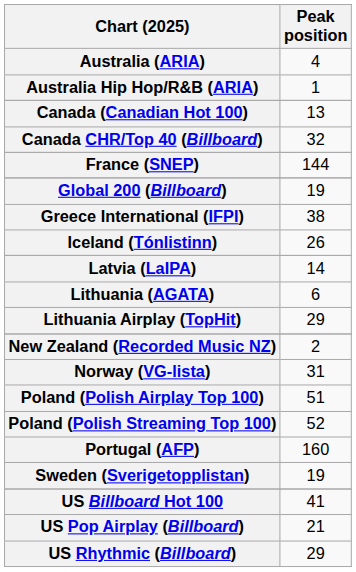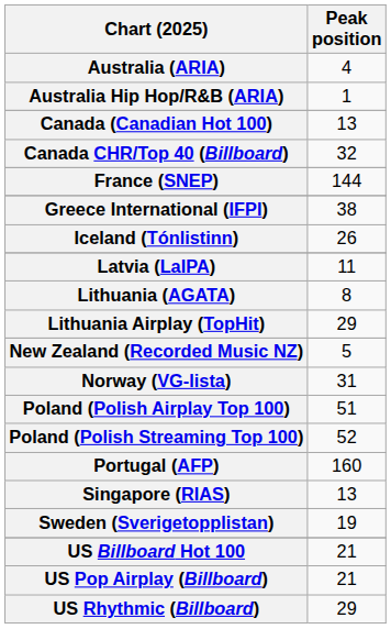 <table class="wikitable sortable plainrowheaders" style="text-align:center">
 <tr>
 <th scope="col">Chart (2025)</th>
 <th scope="col">Peak<br>position</th>
 </tr>
 <tr>
 <th scope="row">Australia (<a href='#'>ARIA</a>)</th>
 <td>4</td>
 </tr>
 <tr>
 <th scope="row">Australia Hip Hop/R&B (<a href='#'>ARIA</a>)</th>
 <td>1</td>
 </tr>
 <tr>
 </tr>
 <tr>
 </tr>
 <tr>
 <th scope="row">Canada (<a href='#'>Canadian Hot 100</a>)</th>
 <td>13</td>
 </tr>
 <tr>
 <th scope="row">Canada <a href='#'>CHR/Top 40</a> (<em><a href='#'>Billboard</a></em>)</th>
 <td>32</td>
 </tr>
 <tr>
 </tr>
 <tr>
 <th scope="row">France (<a href='#'>SNEP</a>)</th>
 <td>144</td>
 </tr>
 <tr>
 </tr>
 <tr>
-<th scope="row"><a href='#'>Global 200</a> (<em><a href='#'>Billboard</a></em>)</th>
-<td>19</td>
-</tr>
-<tr>
 <th scope="row">Greece International (<a href='#'>IFPI</a>)</th>
 <td>38</td>
 </tr>
 <tr>
 <th scope="row">Iceland (<a href='#'>Tónlistinn</a>)</th>
 <td>26</td>
 </tr>
 <tr>
 </tr>
 <tr>
 <th scope="row">Latvia (<a href='#'>LaIPA</a>)</th>
-<td>14</td>
+<td>11</td>
 </tr>
 <tr>
 <th scope="row">Lithuania (<a href='#'>AGATA</a>)</th>
-<td>6</td>
+<td>8</td>
 </tr>
 <tr>
 <th scope="row">Lithuania Airplay (<a href='#'>TopHit</a>)</th>
 <td>29</td>
 </tr>
 <tr>
 </tr>
 <tr>
 </tr>
 <tr>
 <th scope="row">New Zealand (<a href='#'>Recorded Music NZ</a>)</th>
-<td>2</td>
+<td>5</td>
 </tr>
 <tr>
 <th scope="row">Norway (<a href='#'>VG-lista</a>)</th>
 <td>31</td>
 </tr>
 <tr>
 <th scope="row">Poland (<a href='#'>Polish Airplay Top 100</a>)</th>
 <td>51</td>
 </tr>
 <tr>
 <th scope="row">Poland (<a href='#'>Polish Streaming Top 100</a>)</th>
 <td>52</td>
 </tr>
 <tr>
 <th scope="row">Portugal (<a href='#'>AFP</a>)</th>
 <td>160</td>
 </tr>
 <tr>
+<th scope="row">Singapore (<a href='#'>RIAS</a>)</th>
+<td>13</td>
+</tr>
+<tr>
 </tr>
 <tr>
 <th scope="row">Sweden (<a href='#'>Sverigetopplistan</a>)</th>
 <td>19</td>
 </tr>
 <tr>
 </tr>
 <tr>
 </tr>
 <tr>
 <th scope="row">US <a href='#'><em>Billboard</em> Hot 100</a></th>
-<td>41</td>
+<td>21</td>
 </tr>
 <tr>
 <th scope="row">US <a href='#'>Pop Airplay</a> (<em><a href='#'>Billboard</a></em>)</th>
 <td>21</td>
 </tr>
 <tr>
 <th scope="row">US <a href='#'>Rhythmic</a> (<em><a href='#'>Billboard</a></em>)</th>
 <td>29</td>
 </tr>
 </table>
